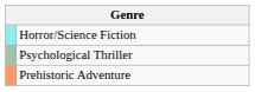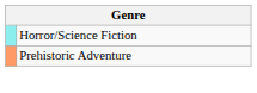 <table class="wikitable">
 <tr>
 <th style="width:300px;" colspan="2">Genre</th>
 </tr>
 <tr>
 <td style="background:#8deeee; text-align:center;"></td>
 <td>Horror/Science Fiction</td>
 </tr>
 <tr>
-<td style="background:#A3C1AD; text-align:center;"></td>
-<td>Psychological Thriller</td>
-</tr>
-<tr>
 <td style="background:#FF9966; text-align:center;"></td>
 <td>Prehistoric Adventure</td>
 </tr>
 </table>
